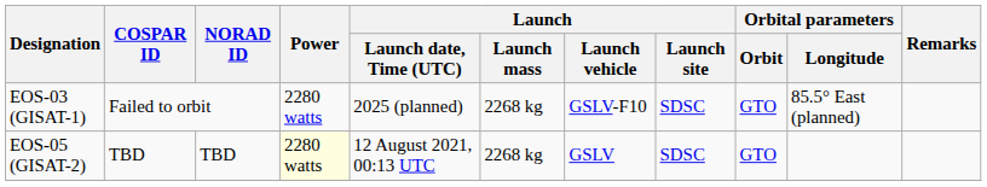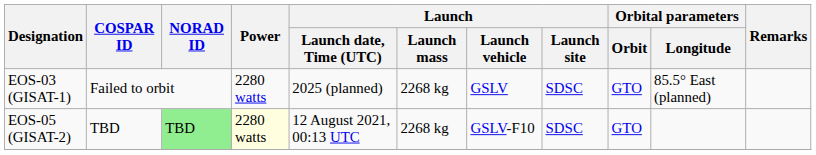 <table class = "wikitable">
 <tr>
 <th rowspan = "2">Designation</th>
 <th rowspan = "2"><a href='#'>COSPAR ID</a></th>
 <th rowspan = "2"><a href='#'>NORAD ID</a></th>
 <th rowspan = "2">Power</th>
 <th colspan = "4">Launch</th>
 <th colspan = "2">Orbital parameters</th>
 <th rowspan = "2">Remarks</th>
 </tr>
 <tr>
 <th>Launch date, Time (UTC)</th>
 <th>Launch mass</th>
 <th>Launch vehicle</th>
 <th>Launch site</th>
 <th>Orbit</th>
 <th>Longitude</th>
 </tr>
 <tr>
 <td>EOS-03<br>(GISAT-1)</td>
 <td colspan="2">Failed to orbit</td>
 <td>2280 <a href='#'>watts</a></td>
 <td>2025 (planned)</td>
 <td>2268 kg</td>
-<td><a href='#'>GSLV</a>-F10</td>
+<td><a href='#'>GSLV</a></td>
 <td><a href='#'>SDSC</a></td>
 <td><a href='#'>GTO</a></td>
 <td>85.5° East (planned)</td>
 <td></td>
 </tr>
 <tr>
 <td>EOS-05<br> (GISAT-2)</td>
 <td>TBD</td>
-<td>TBD</td>
+<td style="background: lightgreen;">TBD</td>
 <td style="background: lightyellow;">2280 watts</td>
 <td>12 August 2021,<br>00:13 <a href='#'>UTC</a></td>
 <td>2268 kg</td>
-<td><a href='#'>GSLV</a></td>
+<td><a href='#'>GSLV</a>-F10</td>
 <td><a href='#'>SDSC</a></td>
 <td><a href='#'>GTO</a></td>
 <td></td>
 <td></td>
 </tr>
 <tr>
 </tr>
 </table>
